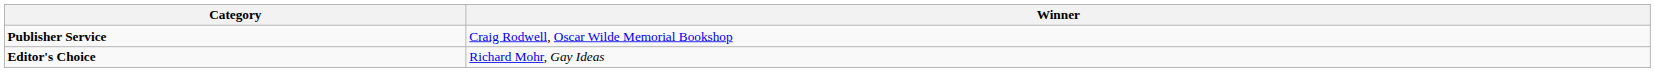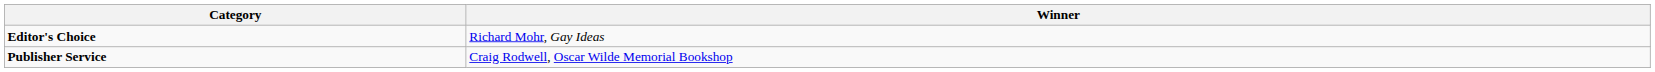 <table class="wikitable" width="100%">
 <tr>
 <th>Category</th>
 <th>Winner</th>
 </tr>
 <tr>
+<td><strong>Editor's Choice</strong></td>
+<td><a href='#'>Richard Mohr</a>, <em>Gay Ideas</em></td>
+</tr>
+<tr>
 <td><strong>Publisher Service</strong></td>
 <td><a href='#'>Craig Rodwell</a>, <a href='#'>Oscar Wilde Memorial Bookshop</a></td>
 </tr>
-<tr>
-<td><strong>Editor's Choice</strong></td>
-<td><a href='#'>Richard Mohr</a>, <em>Gay Ideas</em></td>
-</tr>
 </table>
